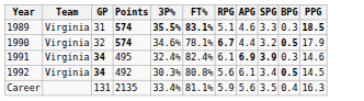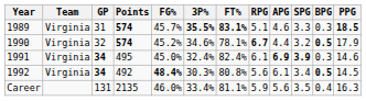 <table class="wikitable">
 <tr>
 <th>Year</th>
 <th>Team</th>
 <th>GP</th>
 <th>Points</th>
+<th>FG%</th>
 <th>3P%</th>
 <th>FT%</th>
 <th>RPG</th>
 <th>APG</th>
 <th>SPG</th>
 <th>BPG</th>
 <th>PPG</th>
 </tr>
 <tr>
 <td>1989</td>
 <td>Virginia</td>
 <td>31</td>
 <td><strong>574</strong></td>
+<td>45.7%</td>
 <td><strong>35.5%</strong></td>
 <td><strong>83.1%</strong></td>
 <td>5.1</td>
 <td>4.6</td>
 <td>3.3</td>
 <td>0.3</td>
 <td><strong>18.5</strong></td>
 </tr>
 <tr>
 <td>1990</td>
 <td>Virginia</td>
 <td>32</td>
 <td><strong>574</strong></td>
+<td>45.2%</td>
 <td>34.6%</td>
 <td>78.1%</td>
 <td><strong>6.7</strong></td>
 <td>4.4</td>
 <td>3.2</td>
 <td><strong>0.5</strong></td>
 <td>17.9</td>
 </tr>
 <tr>
 <td>1991</td>
 <td>Virginia</td>
 <td><strong>34</strong></td>
 <td>495</td>
+<td>45.0%</td>
 <td>32.4%</td>
 <td>82.4%</td>
 <td>6.1</td>
 <td><strong>6.9</strong></td>
 <td><strong>3.9</strong></td>
 <td>0.3</td>
 <td>14.6</td>
 </tr>
 <tr>
 <td>1992</td>
 <td>Virginia</td>
 <td><strong>34</strong></td>
 <td>492</td>
+<td><strong>48.4%</strong></td>
 <td>30.3%</td>
 <td>80.8%</td>
 <td>5.6</td>
 <td>6.1</td>
 <td>3.4</td>
 <td><strong>0.5</strong></td>
 <td>14.5</td>
 </tr>
 <tr>
 <td>Career</td>
 <td></td>
 <td>131</td>
 <td>2135</td>
+<td>46.0%</td>
 <td>33.4%</td>
 <td>81.1%</td>
 <td>5.9</td>
 <td>5.6</td>
 <td>3.5</td>
 <td>0.4</td>
 <td>16.3</td>
 </tr>
 </table>
